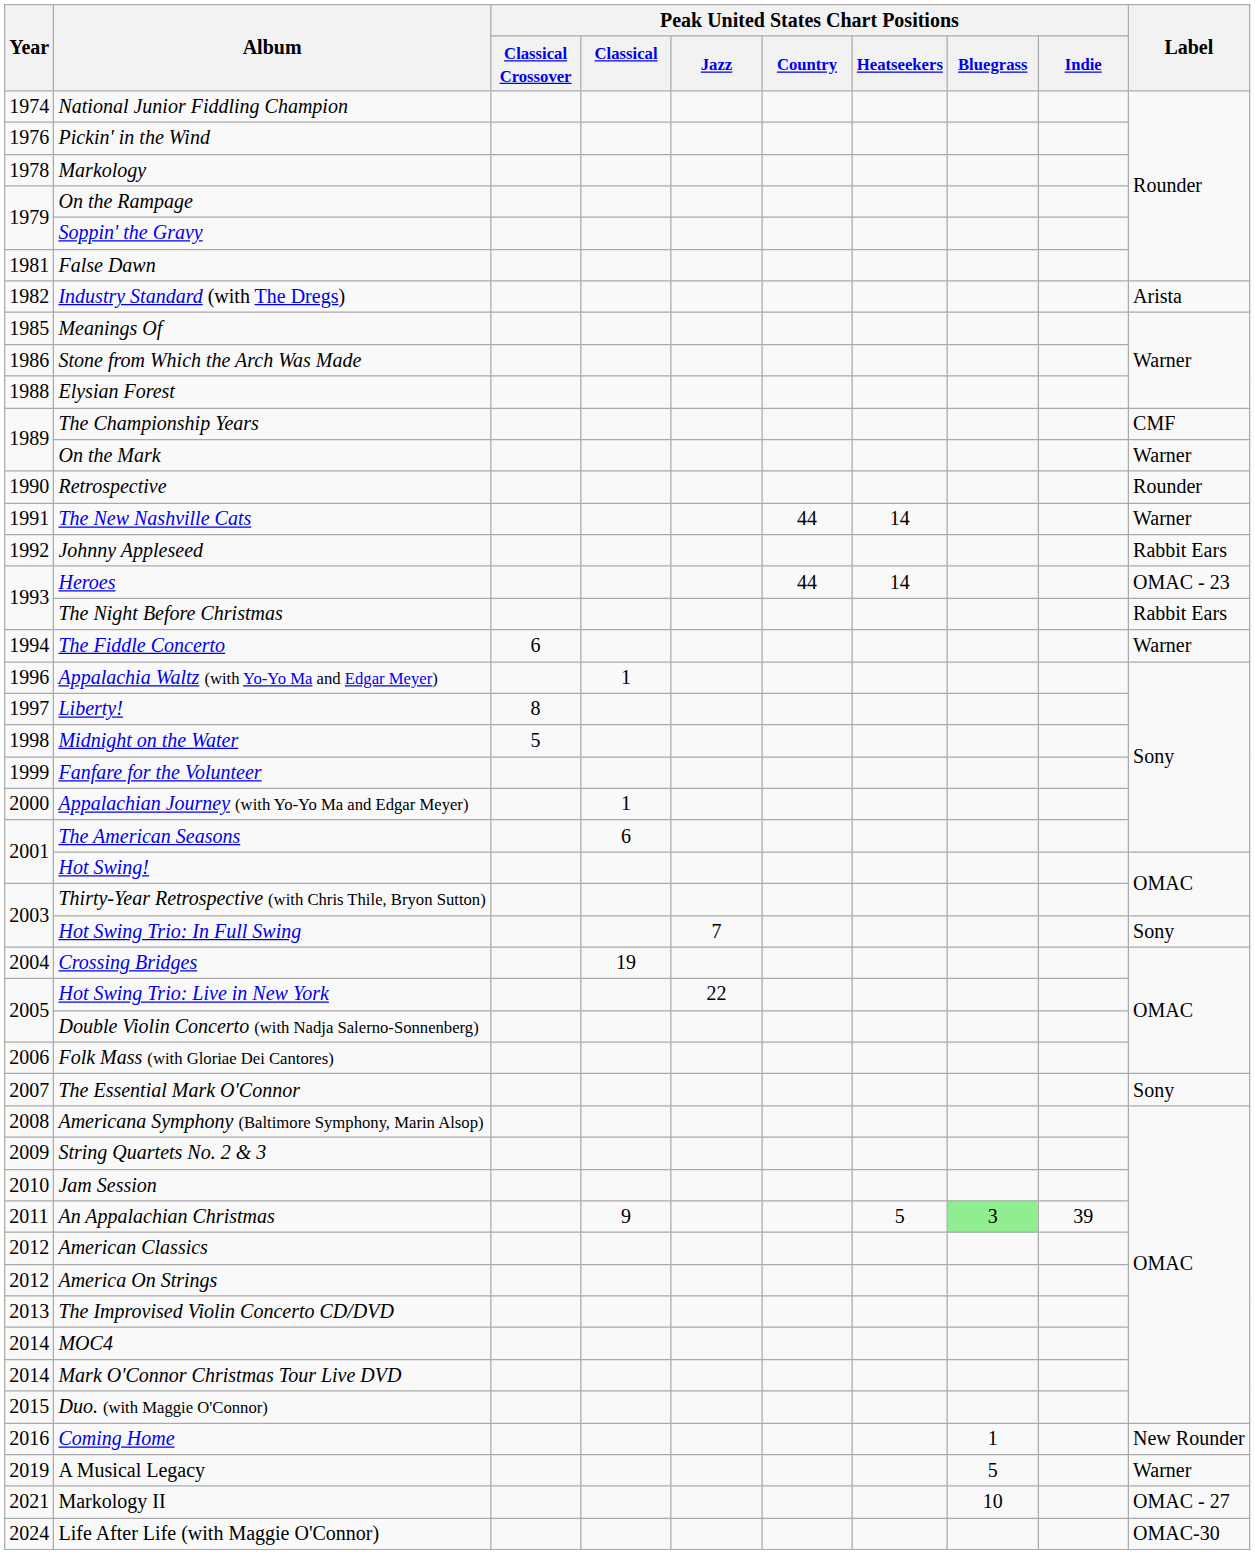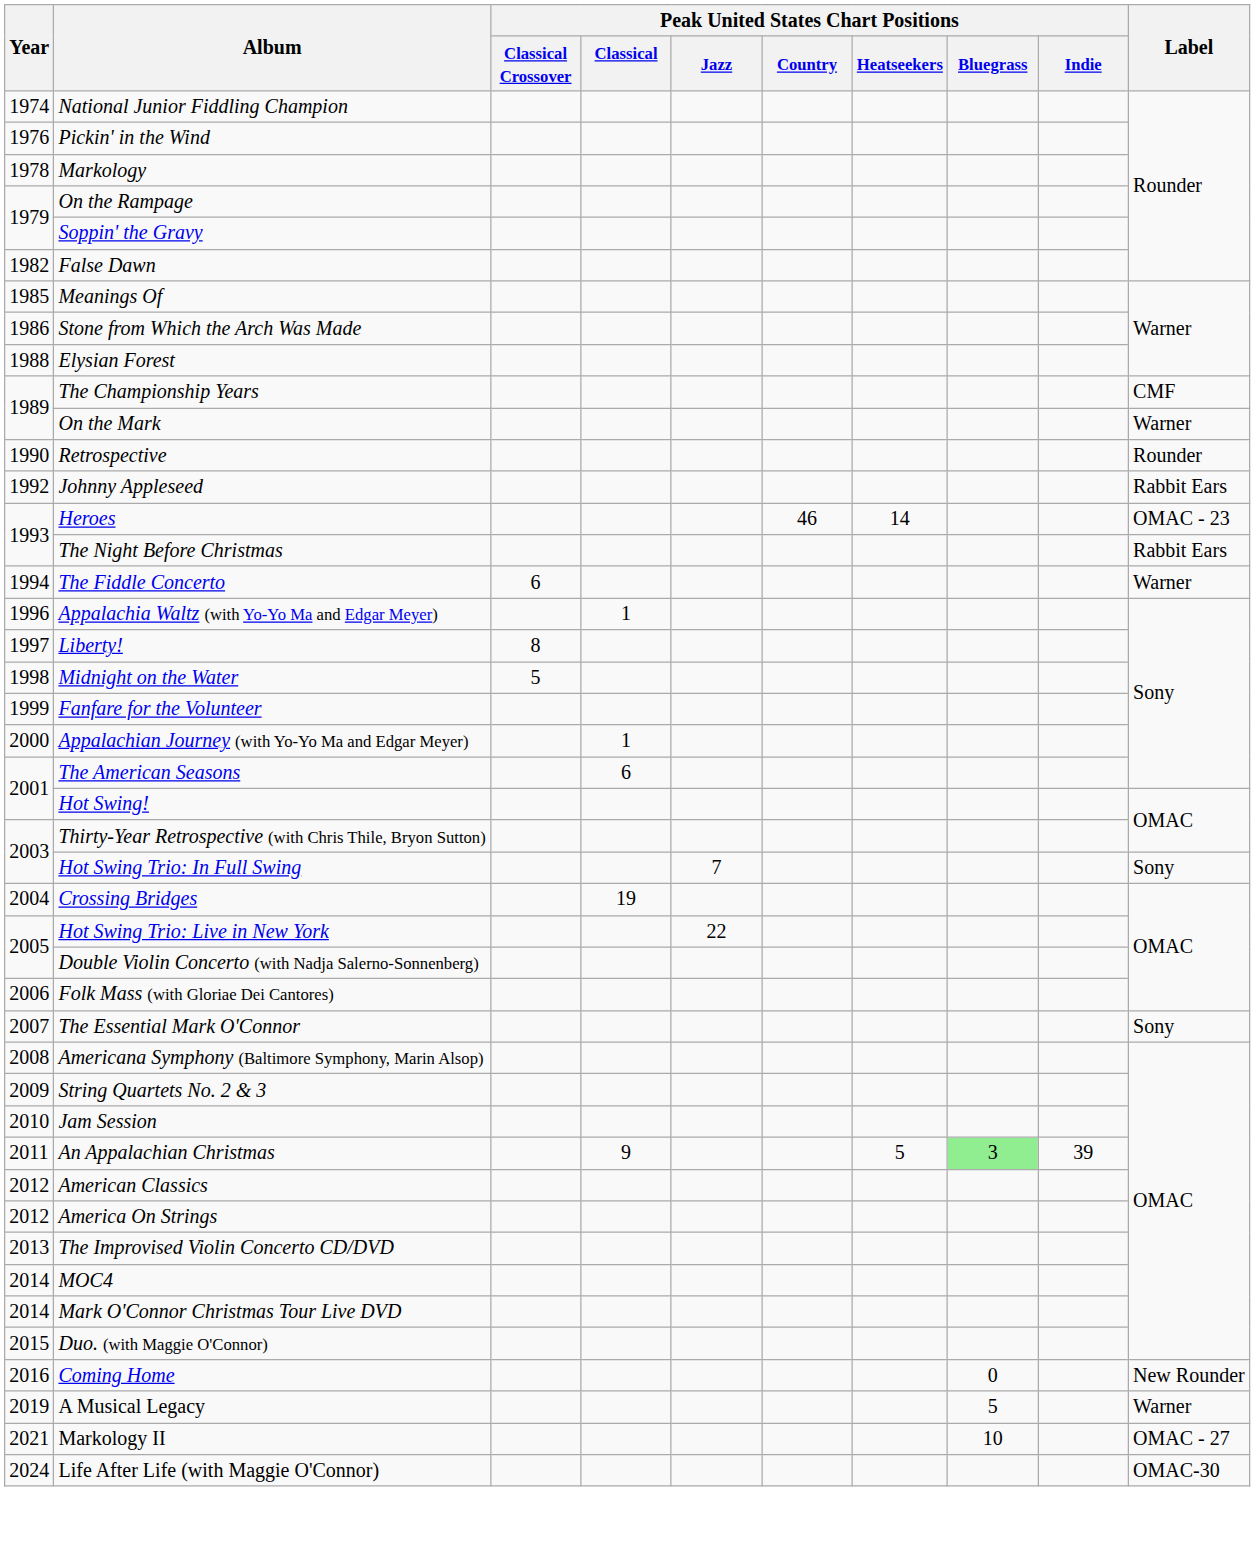 <table class="wikitable">
 <tr>
 <th rowspan="2">Year</th>
 <th rowspan="2">Album</th>
 <th colspan="7">Peak United States Chart Positions</th>
 <th rowspan="2">Label</th>
 </tr>
 <tr>
 <th style="width:65px;"><small><a href='#'>Classical Crossover</a></small></th>
 <th style="width:65px;"><small><a href='#'>Classical</a></small><br><br></th>
 <th style="width:65px;"><small><a href='#'>Jazz</a></small><br></th>
 <th style="width:65px;"><small><a href='#'>Country</a></small><br></th>
 <th style="width:65px;"><small><a href='#'>Heatseekers</a></small><br></th>
 <th style="width:65px;"><small><a href='#'>Bluegrass</a></small><br></th>
 <th style="width:65px;"><small><a href='#'>Indie</a></small><br></th>
 </tr>
 <tr>
 <td>1974</td>
 <td><em>National Junior Fiddling Champion</em></td>
 <td></td>
 <td></td>
 <td></td>
 <td></td>
 <td></td>
 <td></td>
 <td></td>
 <td rowspan="6">Rounder</td>
 </tr>
 <tr>
 <td>1976</td>
 <td><em>Pickin' in the Wind</em></td>
 <td></td>
 <td></td>
 <td></td>
 <td></td>
 <td></td>
 <td></td>
 <td></td>
 </tr>
 <tr>
 <td>1978</td>
 <td><em>Markology</em></td>
 <td></td>
 <td></td>
 <td></td>
 <td></td>
 <td></td>
 <td></td>
 <td></td>
 </tr>
 <tr>
 <td rowspan="2">1979</td>
 <td><em>On the Rampage</em></td>
 <td></td>
 <td></td>
 <td></td>
 <td></td>
 <td></td>
 <td></td>
 <td></td>
 </tr>
 <tr>
 <td><em><a href='#'>Soppin' the Gravy</a></em></td>
 <td></td>
 <td></td>
 <td></td>
 <td></td>
 <td></td>
 <td></td>
 <td></td>
 </tr>
 <tr>
-<td>1981</td>
+<td>1982</td>
 <td><em>False Dawn</em></td>
 <td></td>
 <td></td>
 <td></td>
 <td></td>
 <td></td>
 <td></td>
 <td></td>
-</tr>
-<tr>
-<td>1982</td>
-<td><em><a href='#'>Industry Standard</a></em> (with <a href='#'>The Dregs</a>)</td>
-<td></td>
-<td></td>
-<td></td>
-<td></td>
-<td></td>
-<td></td>
-<td></td>
-<td>Arista</td>
 </tr>
 <tr>
 <td>1985</td>
 <td><em>Meanings Of</em></td>
 <td></td>
 <td></td>
 <td></td>
 <td></td>
 <td></td>
 <td></td>
 <td></td>
 <td rowspan="3">Warner</td>
 </tr>
 <tr>
 <td>1986</td>
 <td><em>Stone from Which the Arch Was Made</em></td>
 <td></td>
 <td></td>
 <td></td>
 <td></td>
 <td></td>
 <td></td>
 <td></td>
 </tr>
 <tr>
 <td>1988</td>
 <td><em>Elysian Forest</em></td>
 <td></td>
 <td></td>
 <td></td>
 <td></td>
 <td></td>
 <td></td>
 <td></td>
 </tr>
 <tr>
 <td rowspan="2">1989</td>
 <td><em>The Championship Years</em></td>
 <td></td>
 <td></td>
 <td></td>
 <td></td>
 <td></td>
 <td></td>
 <td></td>
 <td>CMF</td>
 </tr>
 <tr>
 <td><em>On the Mark</em></td>
 <td></td>
 <td></td>
 <td></td>
 <td></td>
 <td></td>
 <td></td>
 <td></td>
 <td>Warner</td>
 </tr>
 <tr>
 <td>1990</td>
 <td><em>Retrospective</em></td>
 <td></td>
 <td></td>
 <td></td>
 <td></td>
 <td></td>
 <td></td>
 <td></td>
 <td>Rounder</td>
 </tr>
 <tr>
-<td>1991</td>
-<td><em><a href='#'>The New Nashville Cats</a></em></td>
-<td></td>
-<td></td>
-<td></td>
-<td style="text-align:center;">44</td>
-<td style="text-align:center;">14</td>
-<td></td>
-<td></td>
-<td>Warner</td>
-</tr>
-<tr>
 <td>1992</td>
 <td><em>Johnny Appleseed</em></td>
 <td></td>
 <td></td>
 <td></td>
 <td></td>
 <td></td>
 <td></td>
 <td></td>
 <td>Rabbit Ears</td>
 </tr>
 <tr>
 <td rowspan="2">1993</td>
 <td><em><a href='#'>Heroes</a></em></td>
 <td></td>
 <td></td>
 <td></td>
-<td style="text-align:center;">44</td>
+<td style="text-align:center;">46</td>
 <td style="text-align:center;">14</td>
 <td></td>
 <td></td>
 <td>OMAC - 23</td>
 </tr>
 <tr>
 <td><em>The Night Before Christmas</em></td>
 <td></td>
 <td></td>
 <td></td>
 <td></td>
 <td></td>
 <td></td>
 <td></td>
 <td>Rabbit Ears</td>
 </tr>
 <tr>
 <td>1994</td>
 <td><em><a href='#'>The Fiddle Concerto</a></em></td>
 <td style="text-align:center;">6</td>
 <td></td>
 <td></td>
 <td></td>
 <td></td>
 <td></td>
 <td></td>
 <td>Warner</td>
 </tr>
 <tr>
 <td>1996</td>
 <td><em><a href='#'>Appalachia Waltz</a></em> <small>(with <a href='#'>Yo-Yo Ma</a> and <a href='#'>Edgar Meyer</a>)</small></td>
 <td></td>
 <td style="text-align:center;">1</td>
 <td></td>
 <td></td>
 <td></td>
 <td></td>
 <td></td>
 <td rowspan="6">Sony</td>
 </tr>
 <tr>
 <td>1997</td>
 <td><em><a href='#'>Liberty!</a></em></td>
 <td style="text-align:center;">8</td>
 <td></td>
 <td></td>
 <td></td>
 <td></td>
 <td></td>
 <td></td>
 </tr>
 <tr>
 <td>1998</td>
 <td><em><a href='#'>Midnight on the Water</a></em></td>
 <td style="text-align:center;">5</td>
 <td></td>
 <td></td>
 <td></td>
 <td></td>
 <td></td>
 <td></td>
 </tr>
 <tr>
 <td>1999</td>
 <td><em><a href='#'>Fanfare for the Volunteer</a></em></td>
 <td></td>
 <td></td>
 <td></td>
 <td></td>
 <td></td>
 <td></td>
 <td></td>
 </tr>
 <tr>
 <td>2000</td>
 <td><em><a href='#'>Appalachian Journey</a></em> <small>(with Yo-Yo Ma and Edgar Meyer)</small></td>
 <td></td>
 <td style="text-align:center;">1</td>
 <td></td>
 <td></td>
 <td></td>
 <td></td>
 <td></td>
 </tr>
 <tr>
 <td rowspan="2">2001</td>
 <td><em><a href='#'>The American Seasons</a></em></td>
 <td></td>
 <td style="text-align:center;">6</td>
 <td></td>
 <td></td>
 <td></td>
 <td></td>
 <td></td>
 </tr>
 <tr>
 <td><em><a href='#'>Hot Swing!</a></em></td>
 <td></td>
 <td></td>
 <td></td>
 <td></td>
 <td></td>
 <td></td>
 <td></td>
 <td rowspan="2">OMAC</td>
 </tr>
 <tr>
 <td rowspan="2">2003</td>
 <td><em>Thirty-Year Retrospective</em> <small>(with Chris Thile, Bryon Sutton)</small></td>
 <td></td>
 <td></td>
 <td></td>
 <td></td>
 <td></td>
 <td></td>
 <td></td>
 </tr>
 <tr>
 <td><em><a href='#'>Hot Swing Trio: In Full Swing</a></em></td>
 <td></td>
 <td></td>
 <td style="text-align:center;">7</td>
 <td></td>
 <td></td>
 <td></td>
 <td></td>
 <td>Sony</td>
 </tr>
 <tr>
 <td>2004</td>
 <td><em><a href='#'>Crossing Bridges</a></em></td>
 <td></td>
 <td style="text-align:center;">19</td>
 <td></td>
 <td></td>
 <td></td>
 <td></td>
 <td></td>
 <td rowspan="4">OMAC</td>
 </tr>
 <tr>
 <td rowspan="2">2005</td>
 <td><em><a href='#'>Hot Swing Trio: Live in New York</a></em></td>
 <td></td>
 <td></td>
 <td style="text-align:center;">22</td>
 <td></td>
 <td></td>
 <td></td>
 <td></td>
 </tr>
 <tr>
 <td><em>Double Violin Concerto</em> <small>(with Nadja Salerno-Sonnenberg)</small></td>
 <td></td>
 <td></td>
 <td></td>
 <td></td>
 <td></td>
 <td></td>
 <td></td>
 </tr>
 <tr>
 <td>2006</td>
 <td><em>Folk Mass</em> <small>(with Gloriae Dei Cantores)</small></td>
 <td></td>
 <td></td>
 <td></td>
 <td></td>
 <td></td>
 <td></td>
 <td></td>
 </tr>
 <tr>
 <td>2007</td>
 <td><em>The Essential Mark O'Connor</em></td>
 <td></td>
 <td></td>
 <td></td>
 <td></td>
 <td></td>
 <td></td>
 <td></td>
 <td>Sony</td>
 </tr>
 <tr>
 <td>2008</td>
 <td><em>Americana Symphony</em> <small>(Baltimore Symphony, Marin Alsop)</small></td>
 <td></td>
 <td></td>
 <td></td>
 <td></td>
 <td></td>
 <td></td>
 <td></td>
 <td rowspan="10">OMAC</td>
 </tr>
 <tr>
 <td>2009</td>
 <td><em>String Quartets No. 2 & 3</em></td>
 <td></td>
 <td></td>
 <td></td>
 <td></td>
 <td></td>
 <td></td>
 <td></td>
 </tr>
 <tr>
 <td>2010</td>
 <td><em>Jam Session</em></td>
 <td></td>
 <td></td>
 <td></td>
 <td></td>
 <td></td>
 <td></td>
 <td></td>
 </tr>
 <tr>
 <td>2011</td>
 <td><em>An Appalachian Christmas</em></td>
 <td></td>
 <td style="text-align:center;">9</td>
 <td></td>
 <td></td>
 <td style="text-align:center;">5</td>
 <td style="background: lightgreen; text-align:center;">3</td>
 <td style="text-align:center;">39</td>
 </tr>
 <tr>
 <td>2012</td>
 <td><em>American Classics</em></td>
 <td></td>
 <td></td>
 <td></td>
 <td></td>
 <td></td>
 <td></td>
 <td></td>
 </tr>
 <tr>
 <td>2012</td>
 <td><em>America On Strings</em></td>
 <td></td>
 <td></td>
 <td></td>
 <td></td>
 <td></td>
 <td></td>
 <td></td>
 </tr>
 <tr>
 <td>2013</td>
 <td><em>The Improvised Violin Concerto CD/DVD</em></td>
 <td></td>
 <td></td>
 <td></td>
 <td></td>
 <td></td>
 <td></td>
 <td></td>
 </tr>
 <tr>
 <td>2014</td>
 <td><em>MOC4</em></td>
 <td></td>
 <td></td>
 <td></td>
 <td></td>
 <td></td>
 <td></td>
 <td></td>
 </tr>
 <tr>
 <td>2014</td>
 <td><em>Mark O'Connor Christmas Tour Live DVD</em></td>
 <td></td>
 <td></td>
 <td></td>
 <td></td>
 <td></td>
 <td></td>
 <td></td>
 </tr>
 <tr>
 <td>2015</td>
 <td><em>Duo.</em> <small>(with Maggie O'Connor)</small></td>
 <td></td>
 <td></td>
 <td></td>
 <td></td>
 <td></td>
 <td></td>
 <td></td>
 </tr>
 <tr>
 <td>2016</td>
 <td><em><a href='#'>Coming Home</a></em></td>
 <td></td>
 <td></td>
 <td></td>
 <td></td>
 <td></td>
-<td style="text-align:center;">1</td>
+<td style="text-align:center;">0</td>
 <td></td>
 <td>New Rounder</td>
 </tr>
 <tr>
 <td>2019</td>
 <td>A Musical Legacy</td>
 <td></td>
 <td></td>
 <td></td>
 <td></td>
 <td></td>
 <td style="text-align:center;">5</td>
 <td></td>
 <td>Warner</td>
 </tr>
 <tr>
 <td>2021</td>
 <td>Markology II</td>
 <td></td>
 <td></td>
 <td></td>
 <td></td>
 <td></td>
 <td style="text-align:center;">10</td>
 <td></td>
 <td>OMAC - 27</td>
 </tr>
 <tr>
 <td>2024</td>
 <td>Life After Life (with Maggie O'Connor)</td>
 <td></td>
 <td></td>
 <td></td>
 <td></td>
 <td></td>
 <td></td>
 <td></td>
 <td>OMAC-30</td>
 </tr>
 </table>
